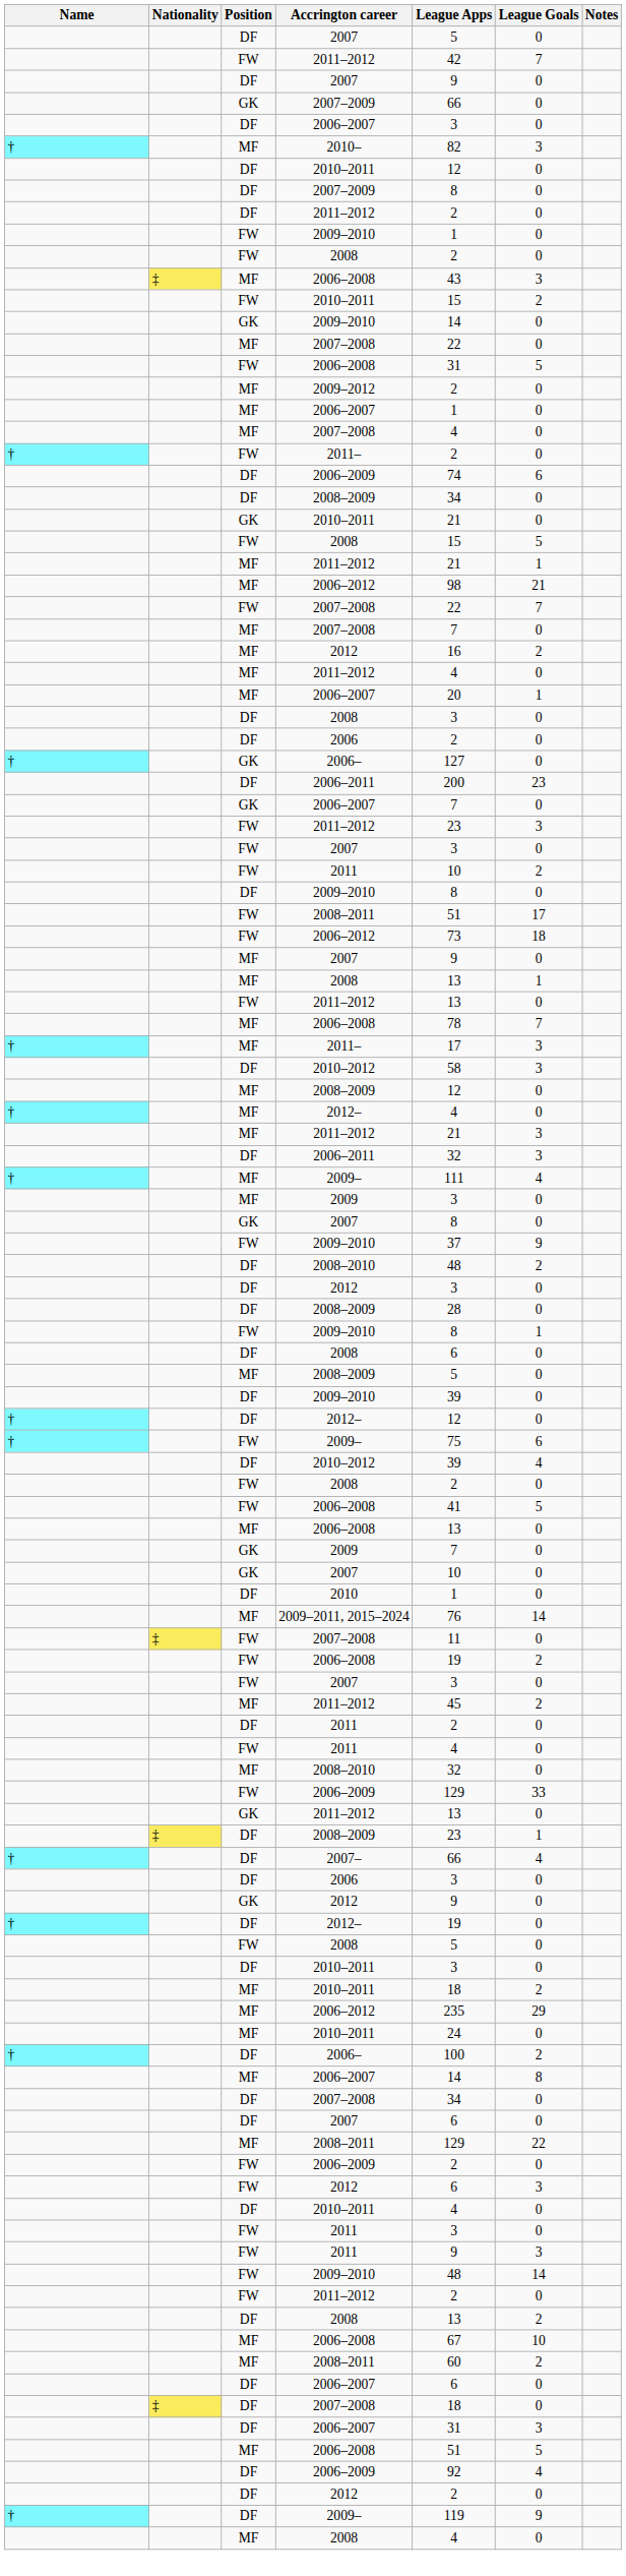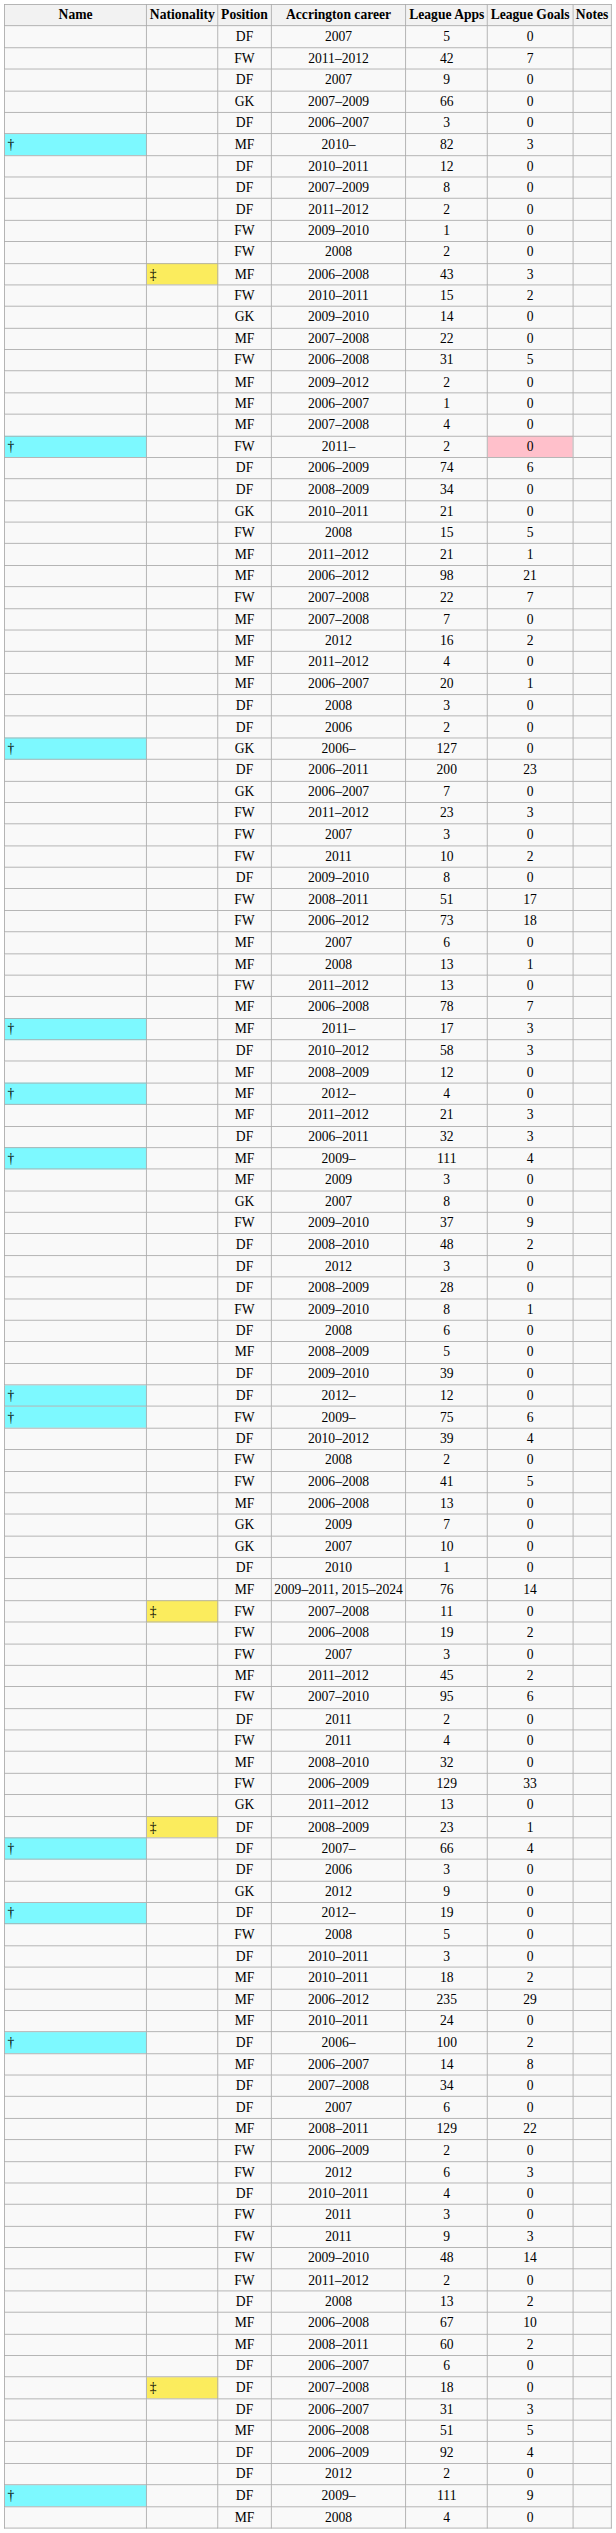 <table class="wikitable sortable" style="text-align: center;">
 <tr>
 <th style="width:10em">Name</th>
 <th>Nationality</th>
 <th>Position</th>
 <th>Accrington career</th>
 <th>League Apps</th>
 <th>League Goals</th>
 <th class="unsortable">Notes</th>
 </tr>
 <tr>
 <td align=left></td>
 <td align=left></td>
 <td>DF</td>
 <td>2007</td>
 <td>5</td>
 <td>0</td>
 <td></td>
 </tr>
 <tr>
 <td align=left></td>
 <td align=left></td>
 <td>FW</td>
 <td>2011–2012</td>
 <td>42</td>
 <td>7</td>
 <td></td>
 </tr>
 <tr>
 <td align=left></td>
 <td align=left></td>
 <td>DF</td>
 <td>2007</td>
 <td>9</td>
 <td>0</td>
 <td></td>
 </tr>
 <tr>
 <td align=left></td>
 <td align=left></td>
 <td>GK</td>
 <td>2007–2009</td>
 <td>66</td>
 <td>0</td>
 <td></td>
 </tr>
 <tr>
 <td align=left></td>
 <td align=left></td>
 <td>DF</td>
 <td>2006–2007</td>
 <td>3</td>
 <td>0</td>
 <td></td>
 </tr>
 <tr>
 <td style="background:#7df9ff; text-align:left;"> †</td>
 <td align=left></td>
 <td>MF</td>
 <td>2010–</td>
 <td>82</td>
 <td>3</td>
 <td></td>
 </tr>
 <tr>
 <td align=left></td>
 <td align=left></td>
 <td>DF</td>
 <td>2010–2011</td>
 <td>12</td>
 <td>0</td>
 <td></td>
 </tr>
 <tr>
 <td align=left></td>
 <td align=left></td>
 <td>DF</td>
 <td>2007–2009</td>
 <td>8</td>
 <td>0</td>
 <td></td>
 </tr>
 <tr>
 <td align=left></td>
 <td align=left></td>
 <td>DF</td>
 <td>2011–2012</td>
 <td>2</td>
 <td>0</td>
 <td></td>
 </tr>
 <tr>
 <td align=left></td>
 <td align=left></td>
 <td>FW</td>
 <td>2009–2010</td>
 <td>1</td>
 <td>0</td>
 <td></td>
 </tr>
 <tr>
 <td align=left></td>
 <td align=left></td>
 <td>FW</td>
 <td>2008</td>
 <td>2</td>
 <td>0</td>
 <td></td>
 </tr>
 <tr>
 <td align=left></td>
 <td style="background:#fbec5d; text-align:left;"> ‡</td>
 <td>MF</td>
 <td>2006–2008</td>
 <td>43</td>
 <td>3</td>
 <td></td>
 </tr>
 <tr>
 <td align=left></td>
 <td align=left></td>
 <td>FW</td>
 <td>2010–2011</td>
 <td>15</td>
 <td>2</td>
 <td></td>
 </tr>
 <tr>
 <td align=left></td>
 <td align=left></td>
 <td>GK</td>
 <td>2009–2010</td>
 <td>14</td>
 <td>0</td>
 <td></td>
 </tr>
 <tr>
 <td align=left></td>
 <td align=left></td>
 <td>MF</td>
 <td>2007–2008</td>
 <td>22</td>
 <td>0</td>
 <td></td>
 </tr>
 <tr>
 <td align=left></td>
 <td align=left></td>
 <td>FW</td>
 <td>2006–2008</td>
 <td>31</td>
 <td>5</td>
 <td></td>
 </tr>
 <tr>
 <td align=left></td>
 <td align=left></td>
 <td>MF</td>
 <td>2009–2012</td>
 <td>2</td>
 <td>0</td>
 <td></td>
 </tr>
 <tr>
 <td align=left></td>
 <td align=left></td>
 <td>MF</td>
 <td>2006–2007</td>
 <td>1</td>
 <td>0</td>
 <td></td>
 </tr>
 <tr>
 <td align=left></td>
 <td align=left></td>
 <td>MF</td>
 <td>2007–2008</td>
 <td>4</td>
 <td>0</td>
 <td></td>
 </tr>
 <tr>
 <td style="background:#7df9ff; text-align:left;"> †</td>
 <td align=left></td>
 <td>FW</td>
 <td>2011–</td>
 <td>2</td>
-<td>0</td>
+<td style="background: pink;">0</td>
 <td></td>
 </tr>
 <tr>
 <td align=left></td>
 <td align=left></td>
 <td>DF</td>
 <td>2006–2009</td>
 <td>74</td>
 <td>6</td>
 <td></td>
 </tr>
 <tr>
 <td align=left></td>
 <td align=left></td>
 <td>DF</td>
 <td>2008–2009</td>
 <td>34</td>
 <td>0</td>
 <td></td>
 </tr>
 <tr>
 <td align=left></td>
 <td align=left></td>
 <td>GK</td>
 <td>2010–2011</td>
 <td>21</td>
 <td>0</td>
 <td></td>
 </tr>
 <tr>
 <td align=left></td>
 <td align=left></td>
 <td>FW</td>
 <td>2008</td>
 <td>15</td>
 <td>5</td>
 <td></td>
 </tr>
 <tr>
 <td align=left></td>
 <td align=left></td>
 <td>MF</td>
 <td>2011–2012</td>
 <td>21</td>
 <td>1</td>
 <td></td>
 </tr>
 <tr>
 <td align=left></td>
 <td align=left></td>
 <td>MF</td>
 <td>2006–2012</td>
 <td>98</td>
 <td>21</td>
 <td></td>
 </tr>
 <tr>
 <td align=left></td>
 <td align=left></td>
 <td>FW</td>
 <td>2007–2008</td>
 <td>22</td>
 <td>7</td>
 <td></td>
 </tr>
 <tr>
 <td align=left></td>
 <td align=left></td>
 <td>MF</td>
 <td>2007–2008</td>
 <td>7</td>
 <td>0</td>
 <td></td>
 </tr>
 <tr>
 <td align=left></td>
 <td align=left></td>
 <td>MF</td>
 <td>2012</td>
 <td>16</td>
 <td>2</td>
 <td></td>
 </tr>
 <tr>
 <td align=left></td>
 <td align=left></td>
 <td>MF</td>
 <td>2011–2012</td>
 <td>4</td>
 <td>0</td>
 <td></td>
 </tr>
 <tr>
 <td align=left></td>
 <td align=left></td>
 <td>MF</td>
 <td>2006–2007</td>
 <td>20</td>
 <td>1</td>
 <td></td>
 </tr>
 <tr>
 <td align=left></td>
 <td align=left></td>
 <td>DF</td>
 <td>2008</td>
 <td>3</td>
 <td>0</td>
 <td></td>
 </tr>
 <tr>
 <td align=left></td>
 <td align=left></td>
 <td>DF</td>
 <td>2006</td>
 <td>2</td>
 <td>0</td>
 <td></td>
 </tr>
 <tr>
 <td style="background:#7df9ff; text-align:left;"> †</td>
 <td align=left></td>
 <td>GK</td>
 <td>2006–</td>
 <td>127</td>
 <td>0</td>
 <td></td>
 </tr>
 <tr>
 <td align=left></td>
 <td align=left></td>
 <td>DF</td>
 <td>2006–2011</td>
 <td>200</td>
 <td>23</td>
 <td></td>
 </tr>
 <tr>
 <td align=left></td>
 <td align=left></td>
 <td>GK</td>
 <td>2006–2007</td>
 <td>7</td>
 <td>0</td>
 <td></td>
 </tr>
 <tr>
 <td align=left></td>
 <td align=left></td>
 <td>FW</td>
 <td>2011–2012</td>
 <td>23</td>
 <td>3</td>
 <td></td>
 </tr>
 <tr>
 <td align=left></td>
 <td align=left></td>
 <td>FW</td>
 <td>2007</td>
 <td>3</td>
 <td>0</td>
 <td></td>
 </tr>
 <tr>
 <td align=left></td>
 <td align=left></td>
 <td>FW</td>
 <td>2011</td>
 <td>10</td>
 <td>2</td>
 <td></td>
 </tr>
 <tr>
 <td align=left></td>
 <td align=left></td>
 <td>DF</td>
 <td>2009–2010</td>
 <td>8</td>
 <td>0</td>
 <td></td>
 </tr>
 <tr>
 <td align=left></td>
 <td align=left></td>
 <td>FW</td>
 <td>2008–2011</td>
 <td>51</td>
 <td>17</td>
 <td></td>
 </tr>
 <tr>
 <td align=left></td>
 <td align=left></td>
 <td>FW</td>
 <td>2006–2012</td>
 <td>73</td>
 <td>18</td>
 <td></td>
 </tr>
 <tr>
 <td align=left></td>
 <td align=left></td>
 <td>MF</td>
 <td>2007</td>
-<td>9</td>
+<td>6</td>
 <td>0</td>
 <td></td>
 </tr>
 <tr>
 <td align=left></td>
 <td align=left></td>
 <td>MF</td>
 <td>2008</td>
 <td>13</td>
 <td>1</td>
 <td></td>
 </tr>
 <tr>
 <td align=left></td>
 <td align=left></td>
 <td>FW</td>
 <td>2011–2012</td>
 <td>13</td>
 <td>0</td>
 <td></td>
 </tr>
 <tr>
 <td align=left></td>
 <td align=left></td>
 <td>MF</td>
 <td>2006–2008</td>
 <td>78</td>
 <td>7</td>
 <td></td>
 </tr>
 <tr>
 <td style="background:#7df9ff; text-align:left;"> †</td>
 <td align=left></td>
 <td>MF</td>
 <td>2011–</td>
 <td>17</td>
 <td>3</td>
 <td></td>
 </tr>
 <tr>
 <td align=left></td>
 <td align=left></td>
 <td>DF</td>
 <td>2010–2012</td>
 <td>58</td>
 <td>3</td>
 <td></td>
 </tr>
 <tr>
 <td align=left></td>
 <td align=left></td>
 <td>MF</td>
 <td>2008–2009</td>
 <td>12</td>
 <td>0</td>
 <td></td>
 </tr>
 <tr>
 <td style="background:#7df9ff; text-align:left;"> †</td>
 <td align=left></td>
 <td>MF</td>
 <td>2012–</td>
 <td>4</td>
 <td>0</td>
 <td></td>
 </tr>
 <tr>
 <td align=left></td>
 <td align=left></td>
 <td>MF</td>
 <td>2011–2012</td>
 <td>21</td>
 <td>3</td>
 <td></td>
 </tr>
 <tr>
 <td align=left></td>
 <td align=left></td>
 <td>DF</td>
 <td>2006–2011</td>
 <td>32</td>
 <td>3</td>
 <td></td>
 </tr>
 <tr>
 <td style="background:#7df9ff; text-align:left;"> †</td>
 <td align=left></td>
 <td>MF</td>
 <td>2009–</td>
 <td>111</td>
 <td>4</td>
 <td></td>
 </tr>
 <tr>
 <td align=left></td>
 <td align=left></td>
 <td>MF</td>
 <td>2009</td>
 <td>3</td>
 <td>0</td>
 <td></td>
 </tr>
 <tr>
 <td align=left></td>
 <td align=left></td>
 <td>GK</td>
 <td>2007</td>
 <td>8</td>
 <td>0</td>
 <td></td>
 </tr>
 <tr>
 <td align=left></td>
 <td align=left></td>
 <td>FW</td>
 <td>2009–2010</td>
 <td>37</td>
 <td>9</td>
 <td></td>
 </tr>
 <tr>
 <td align=left></td>
 <td align=left></td>
 <td>DF</td>
 <td>2008–2010</td>
 <td>48</td>
 <td>2</td>
 <td></td>
 </tr>
 <tr>
 <td align=left></td>
 <td align=left></td>
 <td>DF</td>
 <td>2012</td>
 <td>3</td>
 <td>0</td>
 <td></td>
 </tr>
 <tr>
 <td align=left></td>
 <td align=left></td>
 <td>DF</td>
 <td>2008–2009</td>
 <td>28</td>
 <td>0</td>
 <td></td>
 </tr>
 <tr>
 <td align=left></td>
 <td align=left></td>
 <td>FW</td>
 <td>2009–2010</td>
 <td>8</td>
 <td>1</td>
 <td></td>
 </tr>
 <tr>
 <td align=left></td>
 <td align=left></td>
 <td>DF</td>
 <td>2008</td>
 <td>6</td>
 <td>0</td>
 <td></td>
 </tr>
 <tr>
 <td align=left></td>
 <td align=left></td>
 <td>MF</td>
 <td>2008–2009</td>
 <td>5</td>
 <td>0</td>
 <td></td>
 </tr>
 <tr>
 <td align=left></td>
 <td align=left></td>
 <td>DF</td>
 <td>2009–2010</td>
 <td>39</td>
 <td>0</td>
 <td></td>
 </tr>
 <tr>
 <td style="background:#7df9ff; text-align:left;"> †</td>
 <td align=left></td>
 <td>DF</td>
 <td>2012–</td>
 <td>12</td>
 <td>0</td>
 <td></td>
 </tr>
 <tr>
 <td style="background:#7df9ff; text-align:left;"> †</td>
 <td align=left></td>
 <td>FW</td>
 <td>2009–</td>
 <td>75</td>
 <td>6</td>
 <td></td>
 </tr>
 <tr>
 <td align=left></td>
 <td align=left></td>
 <td>DF</td>
 <td>2010–2012</td>
 <td>39</td>
 <td>4</td>
 <td></td>
 </tr>
 <tr>
 <td align=left></td>
 <td align=left></td>
 <td>FW</td>
 <td>2008</td>
 <td>2</td>
 <td>0</td>
 <td></td>
 </tr>
 <tr>
 <td align=left></td>
 <td align=left></td>
 <td>FW</td>
 <td>2006–2008</td>
 <td>41</td>
 <td>5</td>
 <td></td>
 </tr>
 <tr>
 <td align=left></td>
 <td align=left></td>
 <td>MF</td>
 <td>2006–2008</td>
 <td>13</td>
 <td>0</td>
 <td></td>
 </tr>
 <tr>
 <td align=left></td>
 <td align=left></td>
 <td>GK</td>
 <td>2009</td>
 <td>7</td>
 <td>0</td>
 <td></td>
 </tr>
 <tr>
 <td align=left></td>
 <td align=left></td>
 <td>GK</td>
 <td>2007</td>
 <td>10</td>
 <td>0</td>
 <td></td>
 </tr>
 <tr>
 <td align=left></td>
 <td align=left></td>
 <td>DF</td>
 <td>2010</td>
 <td>1</td>
 <td>0</td>
 <td></td>
 </tr>
 <tr>
 <td align=left></td>
 <td align=left></td>
 <td>MF</td>
 <td>2009–2011, 2015–2024</td>
 <td>76</td>
 <td>14</td>
 <td></td>
 </tr>
 <tr>
 <td align=left></td>
 <td style="background:#fbec5d; text-align:left;"> ‡</td>
 <td>FW</td>
 <td>2007–2008</td>
 <td>11</td>
 <td>0</td>
 <td></td>
 </tr>
 <tr>
 <td align=left></td>
 <td align=left></td>
 <td>FW</td>
 <td>2006–2008</td>
 <td>19</td>
 <td>2</td>
 <td></td>
 </tr>
 <tr>
 <td align=left></td>
 <td align=left></td>
 <td>FW</td>
 <td>2007</td>
 <td>3</td>
 <td>0</td>
 <td></td>
 </tr>
 <tr>
 <td align=left></td>
 <td align=left></td>
 <td>MF</td>
 <td>2011–2012</td>
 <td>45</td>
 <td>2</td>
+<td></td>
+</tr>
+<tr>
+<td align=left></td>
+<td align=left></td>
+<td>FW</td>
+<td>2007–2010</td>
+<td>95</td>
+<td>6</td>
 <td></td>
 </tr>
 <tr>
 <td align=left></td>
 <td align=left></td>
 <td>DF</td>
 <td>2011</td>
 <td>2</td>
 <td>0</td>
 <td></td>
 </tr>
 <tr>
 <td align=left></td>
 <td align=left></td>
 <td>FW</td>
 <td>2011</td>
 <td>4</td>
 <td>0</td>
 <td></td>
 </tr>
 <tr>
 <td align=left></td>
 <td align=left></td>
 <td>MF</td>
 <td>2008–2010</td>
 <td>32</td>
 <td>0</td>
 <td></td>
 </tr>
 <tr>
 <td align=left></td>
 <td align=left></td>
 <td>FW</td>
 <td>2006–2009</td>
 <td>129</td>
 <td>33</td>
 <td></td>
 </tr>
 <tr>
 <td align=left></td>
 <td align=left></td>
 <td>GK</td>
 <td>2011–2012</td>
 <td>13</td>
 <td>0</td>
 <td></td>
 </tr>
 <tr>
 <td align=left></td>
 <td style="background:#fbec5d; text-align:left;"> ‡</td>
 <td>DF</td>
 <td>2008–2009</td>
 <td>23</td>
 <td>1</td>
 <td></td>
 </tr>
 <tr>
 <td style="background:#7df9ff; text-align:left;"> †</td>
 <td align=left></td>
 <td>DF</td>
 <td>2007–</td>
 <td>66</td>
 <td>4</td>
 <td></td>
 </tr>
 <tr>
 <td align=left></td>
 <td align=left></td>
 <td>DF</td>
 <td>2006</td>
 <td>3</td>
 <td>0</td>
 <td></td>
 </tr>
 <tr>
 <td align=left></td>
 <td align=left></td>
 <td>GK</td>
 <td>2012</td>
 <td>9</td>
 <td>0</td>
 <td></td>
 </tr>
 <tr>
 <td style="background:#7df9ff; text-align:left;"> †</td>
 <td align=left></td>
 <td>DF</td>
 <td>2012–</td>
 <td>19</td>
 <td>0</td>
 <td></td>
 </tr>
 <tr>
 <td align=left></td>
 <td align=left></td>
 <td>FW</td>
 <td>2008</td>
 <td>5</td>
 <td>0</td>
 <td></td>
 </tr>
 <tr>
 <td align=left></td>
 <td align=left></td>
 <td>DF</td>
 <td>2010–2011</td>
 <td>3</td>
 <td>0</td>
 <td></td>
 </tr>
 <tr>
 <td align=left></td>
 <td align=left></td>
 <td>MF</td>
 <td>2010–2011</td>
 <td>18</td>
 <td>2</td>
 <td></td>
 </tr>
 <tr>
 <td align=left></td>
 <td align=left></td>
 <td>MF</td>
 <td>2006–2012</td>
 <td>235</td>
 <td>29</td>
 <td></td>
 </tr>
 <tr>
 <td align=left></td>
 <td align=left></td>
 <td>MF</td>
 <td>2010–2011</td>
 <td>24</td>
 <td>0</td>
 <td></td>
 </tr>
 <tr>
 <td style="background:#7df9ff; text-align:left;"> †</td>
 <td align=left></td>
 <td>DF</td>
 <td>2006–</td>
 <td>100</td>
 <td>2</td>
 <td></td>
 </tr>
 <tr>
 <td align=left></td>
 <td align=left></td>
 <td>MF</td>
 <td>2006–2007</td>
 <td>14</td>
 <td>8</td>
 <td></td>
 </tr>
 <tr>
 <td align=left></td>
 <td align=left></td>
 <td>DF</td>
 <td>2007–2008</td>
 <td>34</td>
 <td>0</td>
 <td></td>
 </tr>
 <tr>
 <td align=left></td>
 <td align=left></td>
 <td>DF</td>
 <td>2007</td>
 <td>6</td>
 <td>0</td>
 <td></td>
 </tr>
 <tr>
 <td align=left></td>
 <td align=left></td>
 <td>MF</td>
 <td>2008–2011</td>
 <td>129</td>
 <td>22</td>
 <td></td>
 </tr>
 <tr>
 <td align=left></td>
 <td align=left></td>
 <td>FW</td>
 <td>2006–2009</td>
 <td>2</td>
 <td>0</td>
 <td></td>
 </tr>
 <tr>
 <td align=left></td>
 <td align=left></td>
 <td>FW</td>
 <td>2012</td>
 <td>6</td>
 <td>3</td>
 <td></td>
 </tr>
 <tr>
 <td align=left></td>
 <td align=left></td>
 <td>DF</td>
 <td>2010–2011</td>
 <td>4</td>
 <td>0</td>
 <td></td>
 </tr>
 <tr>
 <td align=left></td>
 <td align=left></td>
 <td>FW</td>
 <td>2011</td>
 <td>3</td>
 <td>0</td>
 <td></td>
 </tr>
 <tr>
 <td align=left></td>
 <td align=left></td>
 <td>FW</td>
 <td>2011</td>
 <td>9</td>
 <td>3</td>
 <td></td>
 </tr>
 <tr>
 <td align=left></td>
 <td align=left></td>
 <td>FW</td>
 <td>2009–2010</td>
 <td>48</td>
 <td>14</td>
 <td></td>
 </tr>
 <tr>
 <td align=left></td>
 <td align=left></td>
 <td>FW</td>
 <td>2011–2012</td>
 <td>2</td>
 <td>0</td>
 <td></td>
 </tr>
 <tr>
 <td align=left></td>
 <td align=left></td>
 <td>DF</td>
 <td>2008</td>
 <td>13</td>
 <td>2</td>
 <td></td>
 </tr>
 <tr>
 <td align=left></td>
 <td align=left></td>
 <td>MF</td>
 <td>2006–2008</td>
 <td>67</td>
 <td>10</td>
 <td></td>
 </tr>
 <tr>
 <td align=left></td>
 <td align=left></td>
 <td>MF</td>
 <td>2008–2011</td>
 <td>60</td>
 <td>2</td>
 <td></td>
 </tr>
 <tr>
 <td align=left></td>
 <td align=left></td>
 <td>DF</td>
 <td>2006–2007</td>
 <td>6</td>
 <td>0</td>
 <td></td>
 </tr>
 <tr>
 <td align=left></td>
 <td style="background:#fbec5d; text-align:left;"> ‡</td>
 <td>DF</td>
 <td>2007–2008</td>
 <td>18</td>
 <td>0</td>
 <td></td>
 </tr>
 <tr>
 <td align=left></td>
 <td align=left></td>
 <td>DF</td>
 <td>2006–2007</td>
 <td>31</td>
 <td>3</td>
 <td></td>
 </tr>
 <tr>
 <td align=left></td>
 <td align=left></td>
 <td>MF</td>
 <td>2006–2008</td>
 <td>51</td>
 <td>5</td>
 <td></td>
 </tr>
 <tr>
 <td align=left></td>
 <td align=left></td>
 <td>DF</td>
 <td>2006–2009</td>
 <td>92</td>
 <td>4</td>
 <td></td>
 </tr>
 <tr>
 <td align=left></td>
 <td align=left></td>
 <td>DF</td>
 <td>2012</td>
 <td>2</td>
 <td>0</td>
 <td></td>
 </tr>
 <tr>
 <td style="background:#7df9ff; text-align:left;"> †</td>
 <td align=left></td>
 <td>DF</td>
 <td>2009–</td>
-<td>119</td>
+<td>111</td>
 <td>9</td>
 <td></td>
 </tr>
 <tr>
 <td align=left></td>
 <td align=left></td>
 <td>MF</td>
 <td>2008</td>
 <td>4</td>
 <td>0</td>
 <td></td>
 </tr>
 </table>
